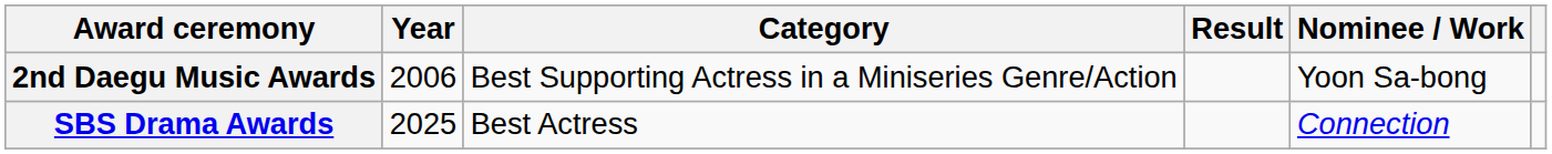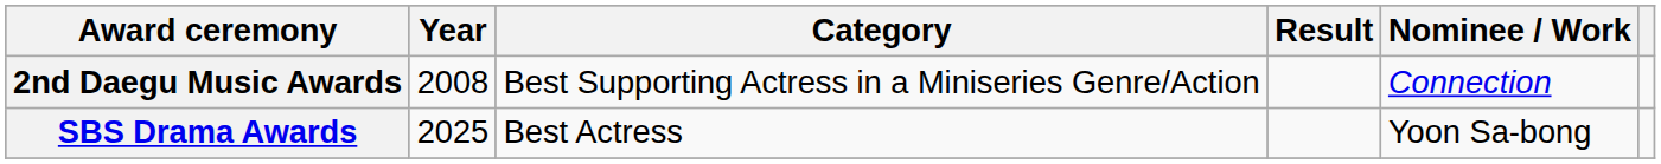 <table class="wikitable plainrowheaders sortable">
 <tr>
 <th scope="col">Award ceremony</th>
 <th scope="col">Year</th>
 <th scope="col">Category</th>
 <th scope="col">Result</th>
 <th scope="col">Nominee / Work</th>
 <th scope="col" class="unsortable"></th>
 </tr>
 <tr>
 <th scope="row">2nd Daegu Music Awards</th>
-<td>2006</td>
+<td>2008</td>
 <td>Best Supporting Actress in a Miniseries Genre/Action</td>
 <td></td>
-<td>Yoon Sa-bong</td>
+<td><em><a href='#'>Connection</a></em></td>
 <td></td>
 </tr>
 <tr>
 <th scope="row"><a href='#'>SBS Drama Awards</a></th>
 <td>2025</td>
 <td>Best Actress</td>
 <td></td>
-<td><em><a href='#'>Connection</a></em></td>
+<td>Yoon Sa-bong</td>
 <td></td>
 </tr>
 </table>
